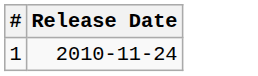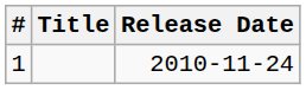 <table class="wikitable">
 <tr>
 <th>#</th>
+<th>Title</th>
 <th>Release Date</th>
 </tr>
 <tr>
 <td align="center">1</td>
+<td></td>
 <td align="right">2010-11-24</td>
 </tr>
 </table>
